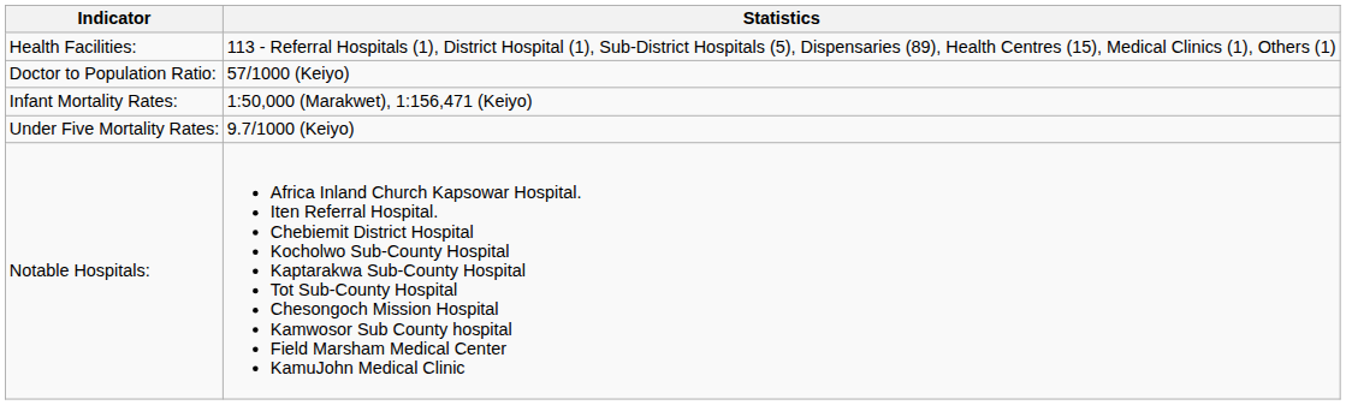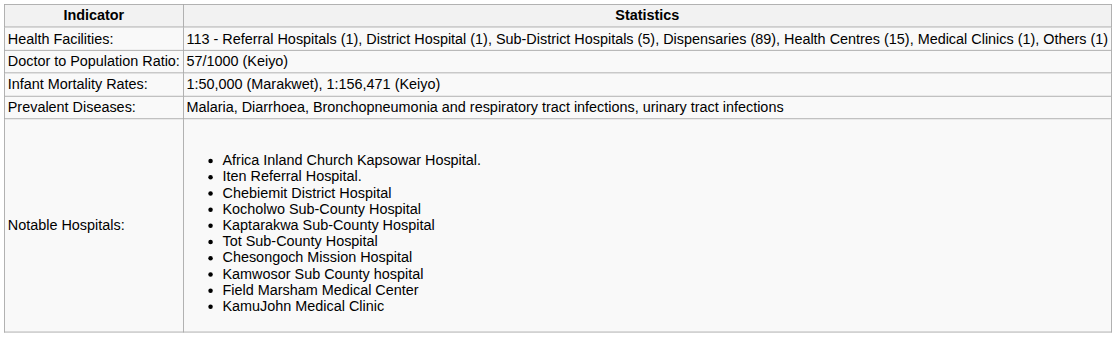 <table class="wikitable">
 <tr>
 <th>Indicator</th>
 <th>Statistics</th>
 </tr>
 <tr>
 <td>Health Facilities:</td>
 <td>113 - Referral Hospitals (1), District Hospital (1), Sub-District Hospitals (5), Dispensaries (89), Health Centres (15), Medical Clinics (1), Others (1)</td>
 </tr>
 <tr>
 <td>Doctor to Population Ratio:</td>
 <td>57/1000 (Keiyo)</td>
 </tr>
 <tr>
 <td>Infant Mortality Rates:</td>
 <td>1:50,000 (Marakwet), 1:156,471 (Keiyo)</td>
 </tr>
 <tr>
-<td>Under Five Mortality Rates:</td>
-<td>9.7/1000 (Keiyo)</td>
+<td>Prevalent Diseases:</td>
+<td>Malaria, Diarrhoea, Bronchopneumonia and respiratory tract infections, urinary tract infections</td>
 </tr>
 <tr>
 <td>Notable Hospitals:</td>
 <td><br><ul><li>Africa Inland Church Kapsowar Hospital.</li><li>Iten Referral Hospital.</li><li>Chebiemit District Hospital</li><li>Kocholwo Sub-County Hospital</li><li>Kaptarakwa Sub-County Hospital</li><li>Tot Sub-County Hospital</li><li>Chesongoch Mission Hospital</li><li>Kamwosor Sub County hospital</li><li>Field Marsham Medical Center</li><li>KamuJohn Medical Clinic</li></ul></td>
 </tr>
 </table>
